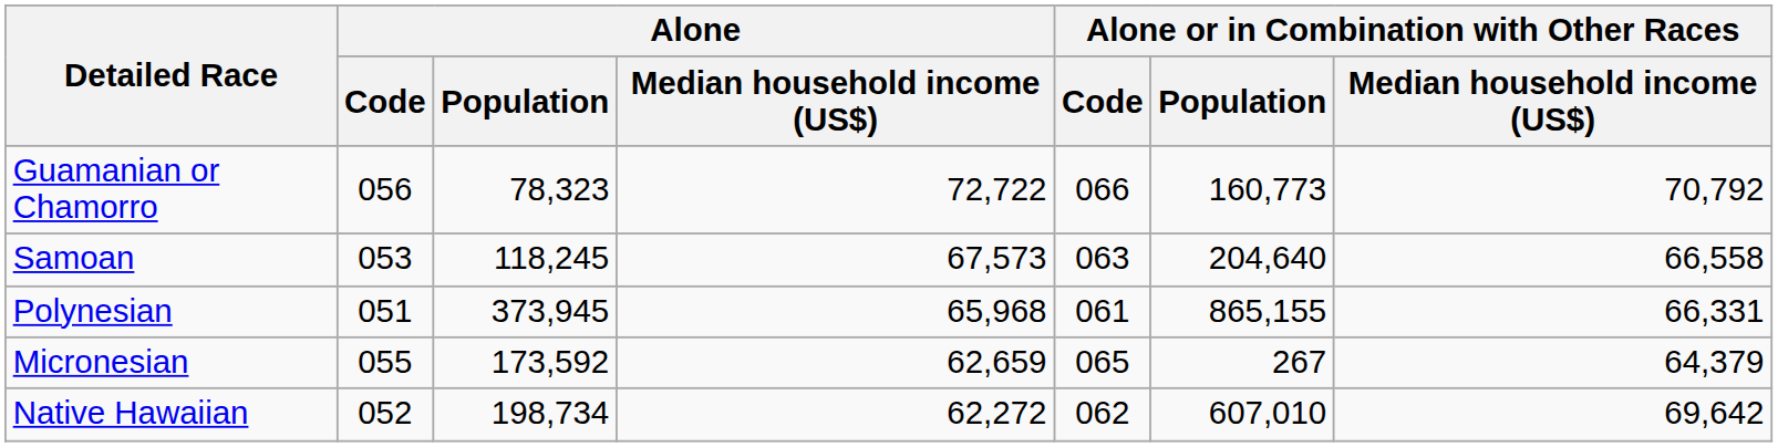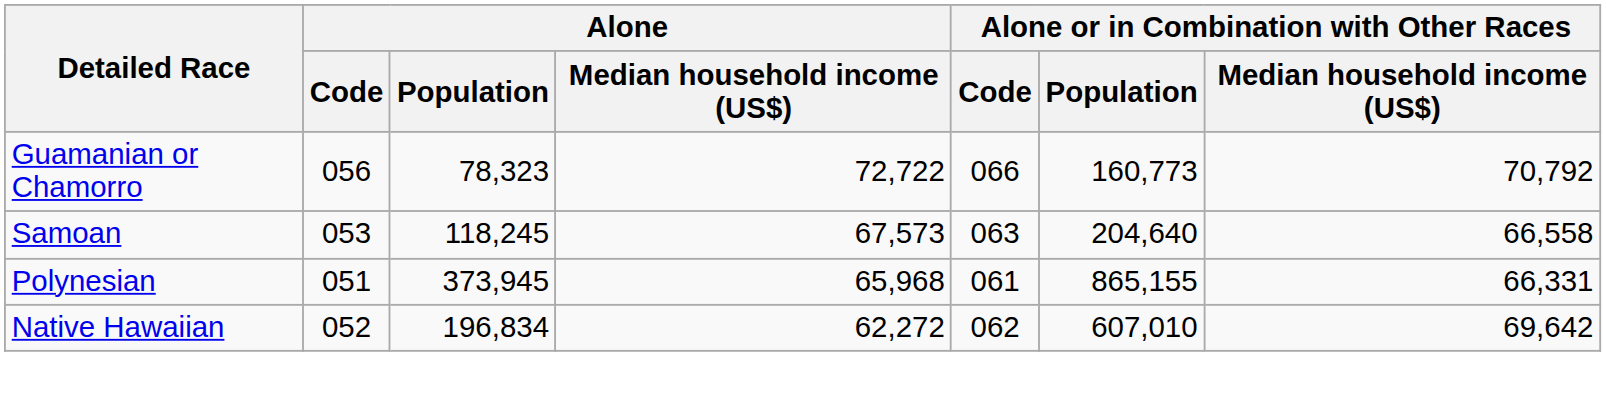 <table class="wikitable sortable">
 <tr>
 <th rowspan=2>Detailed Race</th>
 <th colspan=3>Alone</th>
 <th colspan=3>Alone or in Combination with Other Races</th>
 </tr>
 <tr>
 <th>Code</th>
 <th>Population</th>
 <th>Median household income (US$)</th>
 <th>Code</th>
 <th>Population</th>
 <th>Median household income (US$)</th>
 </tr>
 <tr>
 <td><a href='#'>Guamanian or Chamorro</a></td>
 <td align="center">056</td>
 <td align="right">78,323</td>
 <td align="right">72,722</td>
 <td align="center">066</td>
 <td align="right">160,773</td>
 <td align="right">70,792</td>
 </tr>
 <tr>
 <td><a href='#'>Samoan</a></td>
 <td align="center">053</td>
 <td align="right">118,245</td>
 <td align="right">67,573</td>
 <td align="center">063</td>
 <td align="right">204,640</td>
 <td align="right">66,558</td>
 </tr>
 <tr>
 <td><a href='#'>Polynesian</a></td>
 <td align=center>051</td>
 <td align=right>373,945</td>
 <td align=right>65,968</td>
 <td align=center>061</td>
 <td align=right>865,155</td>
 <td align=right>66,331</td>
 </tr>
 <tr>
-<td><a href='#'>Micronesian</a></td>
-<td align="center">055</td>
-<td align="right">173,592</td>
-<td align="right">62,659</td>
-<td align="center">065</td>
-<td align="right">267</td>
-<td align="right">64,379</td>
-</tr>
-<tr>
 <td><a href='#'>Native Hawaiian</a></td>
 <td align=center>052</td>
-<td align=right>198,734</td>
+<td align=right>196,834</td>
 <td align=right>62,272</td>
 <td align=center>062</td>
 <td align=right>607,010</td>
 <td align=right>69,642</td>
 </tr>
 </table>
